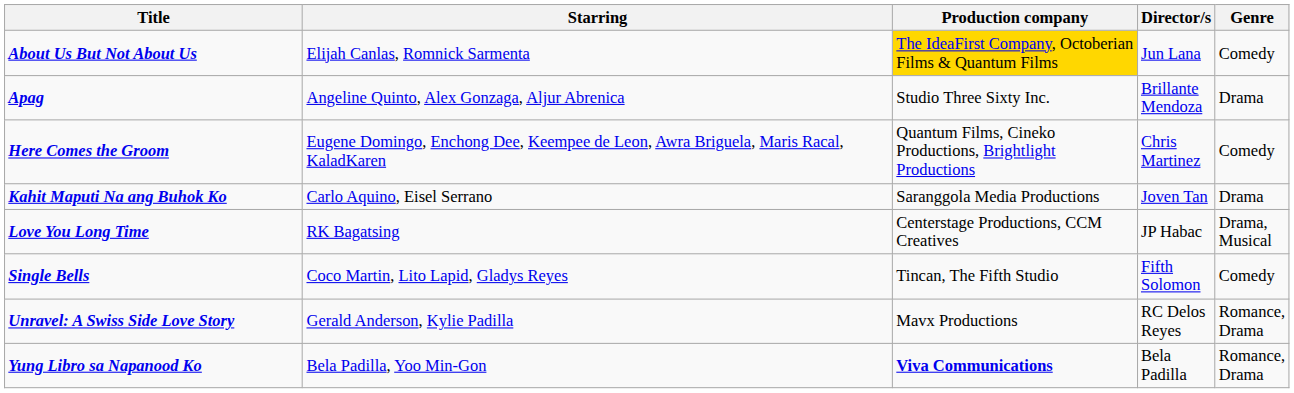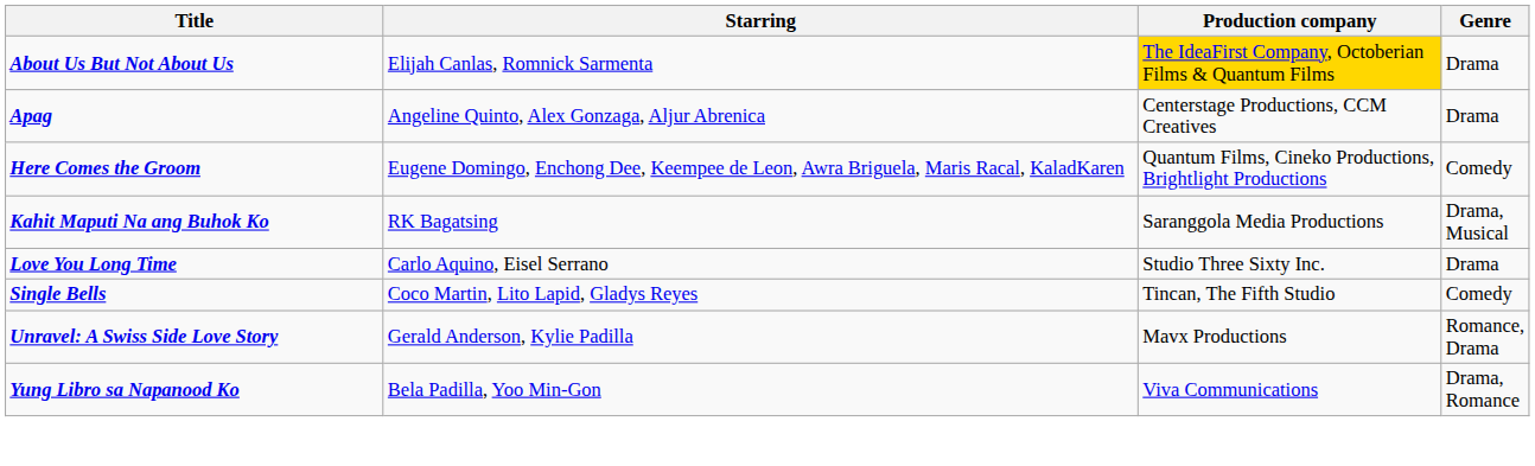 <table class="wikitable">
 <tr>
 <th width=25%>Title</th>
 <th width=50%>Starring</th>
 <th width=20%>Production company</th>
-<th width=20%>Director/s</th>
 <th>Genre</th>
 </tr>
 <tr>
 <td><strong><em><a href='#'>About Us But Not About Us</a></em></strong></td>
 <td><a href='#'>Elijah Canlas</a>, <a href='#'>Romnick Sarmenta</a></td>
 <td style="background: gold;"><a href='#'>The IdeaFirst Company</a>, Octoberian Films & Quantum Films</td>
-<td><a href='#'>Jun Lana</a></td>
-<td>Comedy</td>
+<td>Drama</td>
 </tr>
 <tr>
 <td><strong><em><a href='#'>Apag</a></em></strong></td>
 <td><a href='#'>Angeline Quinto</a>, <a href='#'>Alex Gonzaga</a>, <a href='#'>Aljur Abrenica</a></td>
-<td>Studio Three Sixty Inc.</td>
-<td><a href='#'>Brillante Mendoza</a></td>
+<td>Centerstage Productions, CCM Creatives</td>
 <td>Drama</td>
 </tr>
 <tr>
 <td><strong><em><a href='#'>Here Comes the Groom</a></em></strong></td>
 <td><a href='#'>Eugene Domingo</a>, <a href='#'>Enchong Dee</a>, <a href='#'>Keempee de Leon</a>, <a href='#'>Awra Briguela</a>, <a href='#'>Maris Racal</a>, <a href='#'>KaladKaren</a></td>
 <td>Quantum Films, Cineko Productions, <a href='#'>Brightlight Productions</a></td>
-<td><a href='#'>Chris Martinez</a></td>
 <td>Comedy</td>
 </tr>
 <tr>
 <td><strong><em><a href='#'>Kahit Maputi Na ang Buhok Ko</a></em></strong></td>
-<td><a href='#'>Carlo Aquino</a>, Eisel Serrano</td>
+<td><a href='#'>RK Bagatsing</a></td>
 <td>Saranggola Media Productions</td>
-<td><a href='#'>Joven Tan</a></td>
-<td>Drama</td>
+<td>Drama, Musical</td>
 </tr>
 <tr>
 <td><strong><em><a href='#'>Love You Long Time</a></em></strong></td>
-<td><a href='#'>RK Bagatsing</a></td>
-<td>Centerstage Productions, CCM Creatives</td>
-<td>JP Habac</td>
-<td>Drama, Musical</td>
+<td><a href='#'>Carlo Aquino</a>, Eisel Serrano</td>
+<td>Studio Three Sixty Inc.</td>
+<td>Drama</td>
 </tr>
 <tr>
 <td><strong><em><a href='#'>Single Bells</a></em></strong></td>
 <td><a href='#'>Coco Martin</a>, <a href='#'>Lito Lapid</a>, <a href='#'>Gladys Reyes</a></td>
 <td>Tincan, The Fifth Studio</td>
-<td><a href='#'>Fifth Solomon</a></td>
 <td>Comedy</td>
 </tr>
 <tr>
 <td><strong><em><a href='#'>Unravel: A Swiss Side Love Story</a></em></strong></td>
 <td><a href='#'>Gerald Anderson</a>, <a href='#'>Kylie Padilla</a></td>
 <td>Mavx Productions</td>
-<td>RC Delos Reyes</td>
 <td>Romance, Drama</td>
 </tr>
 <tr>
 <td><strong><em><a href='#'>Yung Libro sa Napanood Ko</a></em></strong></td>
 <td><a href='#'>Bela Padilla</a>, <a href='#'>Yoo Min-Gon</a></td>
-<td><strong><a href='#'>Viva Communications</a></strong></td>
-<td>Bela Padilla</td>
-<td>Romance, Drama</td>
+<td><a href='#'>Viva Communications</a></td>
+<td>Drama, Romance</td>
 </tr>
 </table>
